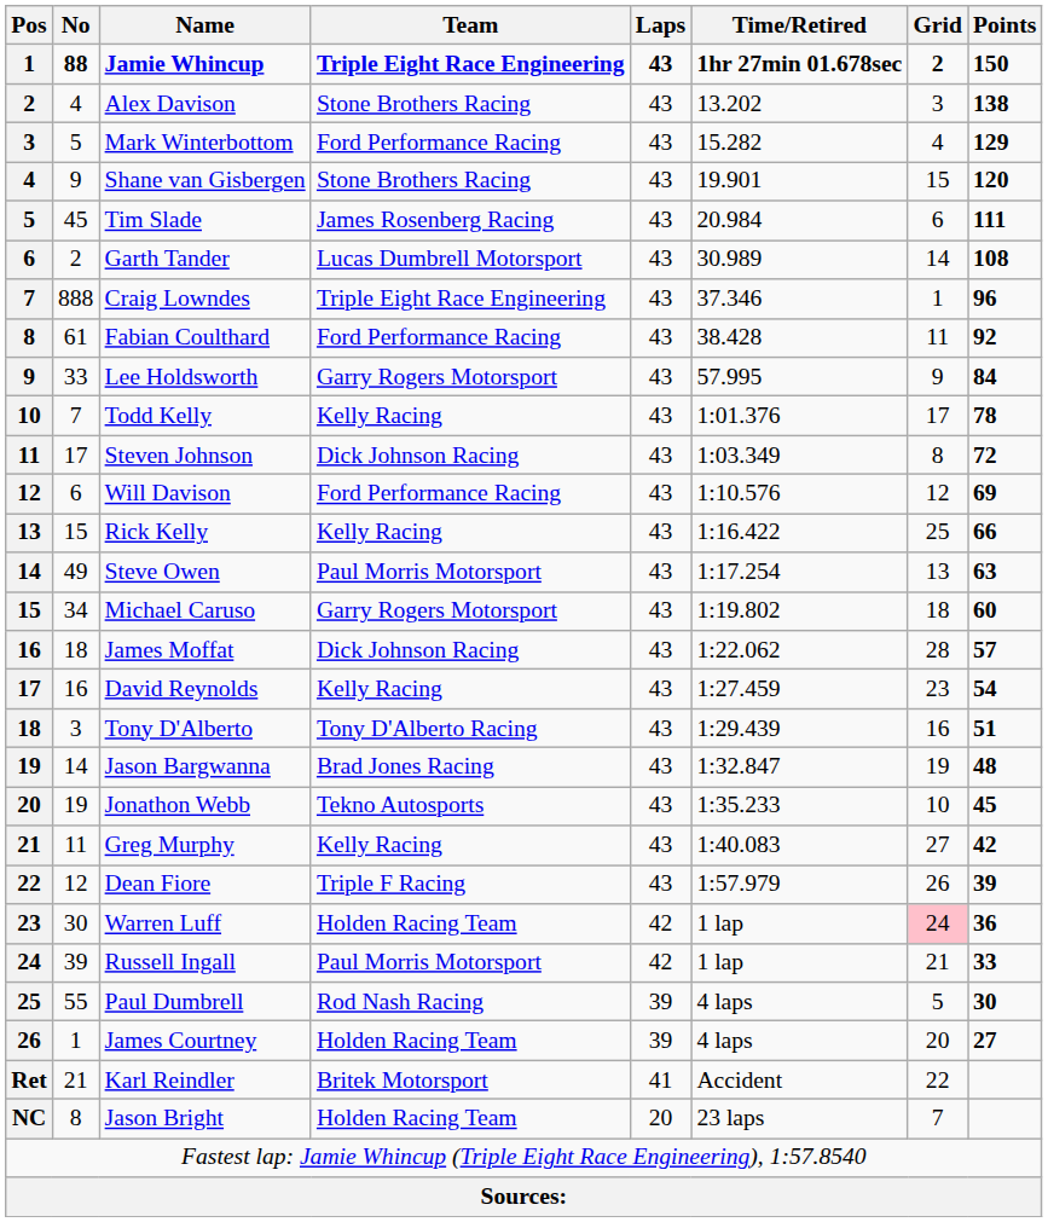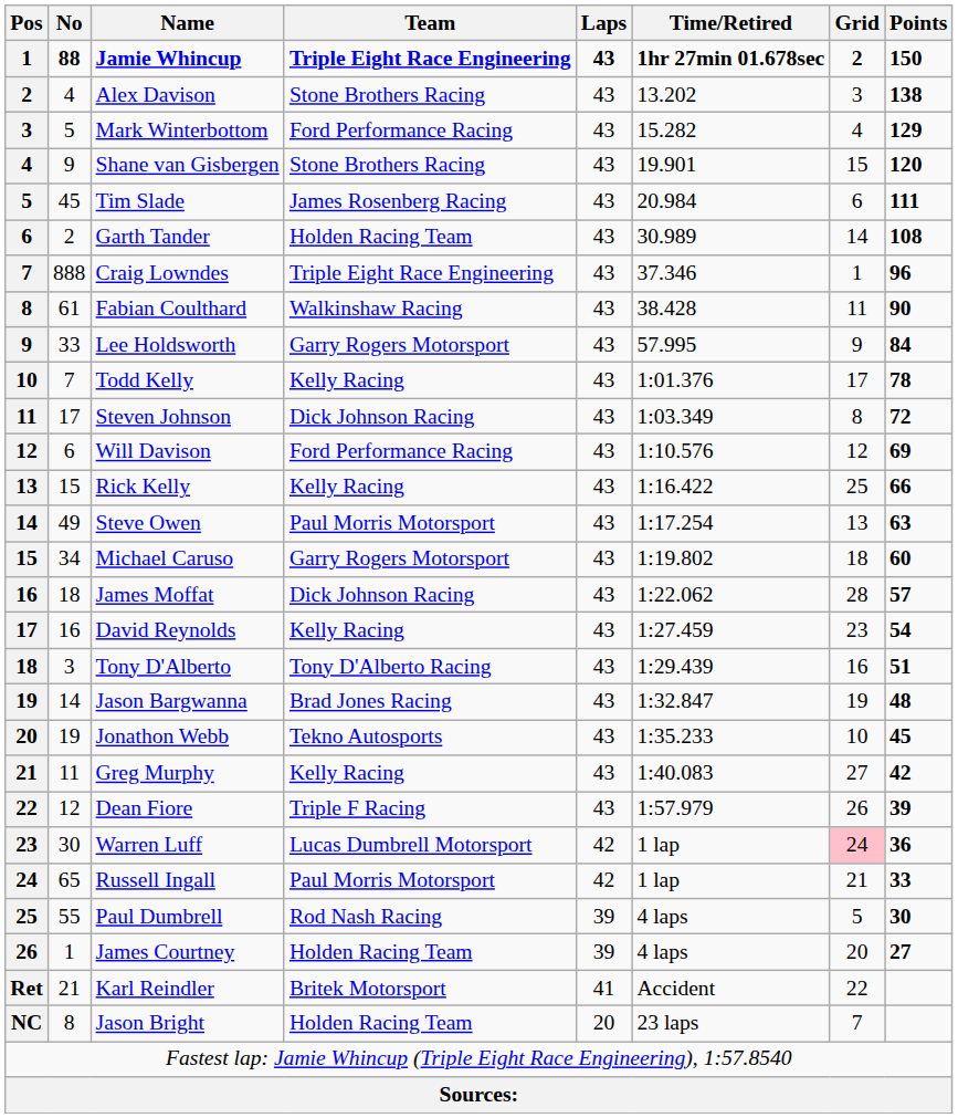 <table class="wikitable" style="font-size: 85%;">
 <tr>
 <th>Pos</th>
 <th>No</th>
 <th>Name</th>
 <th>Team</th>
 <th>Laps</th>
 <th>Time/Retired</th>
 <th>Grid</th>
 <th>Points</th>
 </tr>
 <tr>
 <th>1</th>
 <td align="center"><strong>88</strong></td>
 <td><strong> <a href='#'>Jamie Whincup</a></strong></td>
 <td><strong><a href='#'>Triple Eight Race Engineering</a></strong></td>
 <td align="center"><strong>43</strong></td>
 <td><strong>1hr 27min 01.678sec</strong></td>
 <td align="center"><strong>2</strong></td>
 <td><strong>150</strong></td>
 </tr>
 <tr>
 <th>2</th>
 <td align="center">4</td>
 <td> <a href='#'>Alex Davison</a></td>
 <td><a href='#'>Stone Brothers Racing</a></td>
 <td align="center">43</td>
 <td>13.202</td>
 <td align="center">3</td>
 <td><strong>138</strong></td>
 </tr>
 <tr>
 <th>3</th>
 <td align="center">5</td>
 <td> <a href='#'>Mark Winterbottom</a></td>
 <td><a href='#'>Ford Performance Racing</a></td>
 <td align="center">43</td>
 <td>15.282</td>
 <td align="center">4</td>
 <td><strong>129</strong></td>
 </tr>
 <tr>
 <th>4</th>
 <td align="center">9</td>
 <td> <a href='#'>Shane van Gisbergen</a></td>
 <td><a href='#'>Stone Brothers Racing</a></td>
 <td align="center">43</td>
 <td>19.901</td>
 <td align="center">15</td>
 <td><strong>120</strong></td>
 </tr>
 <tr>
 <th>5</th>
 <td align="center">45</td>
 <td> <a href='#'>Tim Slade</a></td>
 <td><a href='#'>James Rosenberg Racing</a></td>
 <td align="center">43</td>
 <td>20.984</td>
 <td align="center">6</td>
 <td><strong>111</strong></td>
 </tr>
 <tr>
 <th>6</th>
 <td align="center">2</td>
 <td> <a href='#'>Garth Tander</a></td>
-<td><a href='#'>Lucas Dumbrell Motorsport</a></td>
+<td><a href='#'>Holden Racing Team</a></td>
 <td align="center">43</td>
 <td>30.989</td>
 <td align="center">14</td>
 <td><strong>108</strong></td>
 </tr>
 <tr>
 <th>7</th>
 <td align="center">888</td>
 <td> <a href='#'>Craig Lowndes</a></td>
 <td><a href='#'>Triple Eight Race Engineering</a></td>
 <td align="center">43</td>
 <td>37.346</td>
 <td align="center">1</td>
 <td><strong>96</strong></td>
 </tr>
 <tr>
 <th>8</th>
 <td align="center">61</td>
 <td> <a href='#'>Fabian Coulthard</a></td>
-<td><a href='#'>Ford Performance Racing</a></td>
+<td><a href='#'>Walkinshaw Racing</a></td>
 <td align="center">43</td>
 <td>38.428</td>
 <td align="center">11</td>
-<td><strong>92</strong></td>
+<td><strong>90</strong></td>
 </tr>
 <tr>
 <th>9</th>
 <td align="center">33</td>
 <td> <a href='#'>Lee Holdsworth</a></td>
 <td><a href='#'>Garry Rogers Motorsport</a></td>
 <td align="center">43</td>
 <td>57.995</td>
 <td align="center">9</td>
 <td><strong>84</strong></td>
 </tr>
 <tr>
 <th>10</th>
 <td align="center">7</td>
 <td> <a href='#'>Todd Kelly</a></td>
 <td><a href='#'>Kelly Racing</a></td>
 <td align="center">43</td>
 <td>1:01.376</td>
 <td align="center">17</td>
 <td><strong>78</strong></td>
 </tr>
 <tr>
 <th>11</th>
 <td align="center">17</td>
 <td> <a href='#'>Steven Johnson</a></td>
 <td><a href='#'>Dick Johnson Racing</a></td>
 <td align="center">43</td>
 <td>1:03.349</td>
 <td align="center">8</td>
 <td><strong>72</strong></td>
 </tr>
 <tr>
 <th>12</th>
 <td align="center">6</td>
 <td> <a href='#'>Will Davison</a></td>
 <td><a href='#'>Ford Performance Racing</a></td>
 <td align="center">43</td>
 <td>1:10.576</td>
 <td align="center">12</td>
 <td><strong>69</strong></td>
 </tr>
 <tr>
 <th>13</th>
 <td align="center">15</td>
 <td> <a href='#'>Rick Kelly</a></td>
 <td><a href='#'>Kelly Racing</a></td>
 <td align="center">43</td>
 <td>1:16.422</td>
 <td align="center">25</td>
 <td><strong>66</strong></td>
 </tr>
 <tr>
 <th>14</th>
 <td align="center">49</td>
 <td> <a href='#'>Steve Owen</a></td>
 <td><a href='#'>Paul Morris Motorsport</a></td>
 <td align="center">43</td>
 <td>1:17.254</td>
 <td align="center">13</td>
 <td><strong>63</strong></td>
 </tr>
 <tr>
 <th>15</th>
 <td align="center">34</td>
 <td> <a href='#'>Michael Caruso</a></td>
 <td><a href='#'>Garry Rogers Motorsport</a></td>
 <td align="center">43</td>
 <td>1:19.802</td>
 <td align="center">18</td>
 <td><strong>60</strong></td>
 </tr>
 <tr>
 <th>16</th>
 <td align="center">18</td>
 <td> <a href='#'>James Moffat</a></td>
 <td><a href='#'>Dick Johnson Racing</a></td>
 <td align="center">43</td>
 <td>1:22.062</td>
 <td align="center">28</td>
 <td><strong>57</strong></td>
 </tr>
 <tr>
 <th>17</th>
 <td align="center">16</td>
 <td> <a href='#'>David Reynolds</a></td>
 <td><a href='#'>Kelly Racing</a></td>
 <td align="center">43</td>
 <td>1:27.459</td>
 <td align="center">23</td>
 <td><strong>54</strong></td>
 </tr>
 <tr>
 <th>18</th>
 <td align="center">3</td>
 <td> <a href='#'>Tony D'Alberto</a></td>
 <td><a href='#'>Tony D'Alberto Racing</a></td>
 <td align="center">43</td>
 <td>1:29.439</td>
 <td align="center">16</td>
 <td><strong>51</strong></td>
 </tr>
 <tr>
 <th>19</th>
 <td align="center">14</td>
 <td> <a href='#'>Jason Bargwanna</a></td>
 <td><a href='#'>Brad Jones Racing</a></td>
 <td align="center">43</td>
 <td>1:32.847</td>
 <td align="center">19</td>
 <td><strong>48</strong></td>
 </tr>
 <tr>
 <th>20</th>
 <td align="center">19</td>
 <td> <a href='#'>Jonathon Webb</a></td>
 <td><a href='#'>Tekno Autosports</a></td>
 <td align="center">43</td>
 <td>1:35.233</td>
 <td align="center">10</td>
 <td><strong>45</strong></td>
 </tr>
 <tr>
 <th>21</th>
 <td align="center">11</td>
 <td> <a href='#'>Greg Murphy</a></td>
 <td><a href='#'>Kelly Racing</a></td>
 <td align="center">43</td>
 <td>1:40.083</td>
 <td align="center">27</td>
 <td><strong>42</strong></td>
 </tr>
 <tr>
 <th>22</th>
 <td align="center">12</td>
 <td> <a href='#'>Dean Fiore</a></td>
 <td><a href='#'>Triple F Racing</a></td>
 <td align="center">43</td>
 <td>1:57.979</td>
 <td align="center">26</td>
 <td><strong>39</strong></td>
 </tr>
 <tr>
 <th>23</th>
 <td align="center">30</td>
 <td> <a href='#'>Warren Luff</a></td>
-<td><a href='#'>Holden Racing Team</a></td>
+<td><a href='#'>Lucas Dumbrell Motorsport</a></td>
 <td align="center">42</td>
 <td> 1 lap</td>
 <td align="center" style="background: pink;">24</td>
 <td><strong>36</strong></td>
 </tr>
 <tr>
 <th>24</th>
-<td align="center">39</td>
+<td align="center">65</td>
 <td> <a href='#'>Russell Ingall</a></td>
 <td><a href='#'>Paul Morris Motorsport</a></td>
 <td align="center">42</td>
 <td> 1 lap</td>
 <td align="center">21</td>
 <td><strong>33</strong></td>
 </tr>
 <tr>
 <th>25</th>
 <td align="center">55</td>
 <td> <a href='#'>Paul Dumbrell</a></td>
 <td><a href='#'>Rod Nash Racing</a></td>
 <td align="center">39</td>
 <td> 4 laps</td>
 <td align="center">5</td>
 <td><strong>30</strong></td>
 </tr>
 <tr>
 <th>26</th>
 <td align="center">1</td>
 <td> <a href='#'>James Courtney</a></td>
 <td><a href='#'>Holden Racing Team</a></td>
 <td align="center">39</td>
 <td> 4 laps</td>
 <td align="center">20</td>
 <td><strong>27</strong></td>
 </tr>
 <tr>
 <th>Ret</th>
 <td align="center">21</td>
 <td> <a href='#'>Karl Reindler</a></td>
 <td><a href='#'>Britek Motorsport</a></td>
 <td align="center">41</td>
 <td>Accident</td>
 <td align="center">22</td>
 <td></td>
 </tr>
 <tr>
 <th>NC</th>
 <td align="center">8</td>
 <td> <a href='#'>Jason Bright</a></td>
 <td><a href='#'>Holden Racing Team</a></td>
 <td align="center">20</td>
 <td> 23 laps</td>
 <td align="center">7</td>
 <td></td>
 </tr>
 <tr>
 <td colspan="8" align="center"><em>Fastest lap: <a href='#'>Jamie Whincup</a> (<a href='#'>Triple Eight Race Engineering</a>), 1:57.8540</em></td>
 </tr>
 <tr>
 <th colspan="8">Sources:</th>
 </tr>
 <tr>
 </tr>
 </table>
